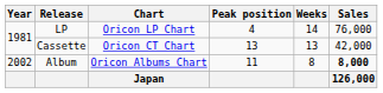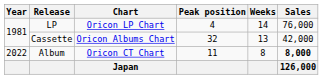 <table class="sortable wikitable" style="text-align:center">
 <tr>
 <th>Year</th>
 <th>Release</th>
 <th>Chart</th>
 <th>Peak position</th>
 <th>Weeks</th>
 <th>Sales</th>
 </tr>
 <tr>
 <td rowspan="2">1981</td>
 <td>LP</td>
 <td><a href='#'>Oricon LP Chart</a></td>
 <td>4</td>
 <td>14</td>
 <td>76,000</td>
 </tr>
 <tr>
 <td>Cassette</td>
-<td><a href='#'>Oricon CT Chart</a></td>
-<td>13</td>
+<td><a href='#'>Oricon Albums Chart</a></td>
+<td>32</td>
 <td>13</td>
 <td>42,000</td>
 </tr>
 <tr>
-<td>2002</td>
+<td>2022</td>
 <td>Album</td>
-<td><a href='#'>Oricon Albums Chart</a></td>
+<td><a href='#'>Oricon CT Chart</a></td>
 <td>11</td>
 <td>8</td>
 <td><strong>8,000</strong></td>
 </tr>
 <tr>
 <th></th>
 <th></th>
 <th>Japan</th>
 <th></th>
 <th></th>
 <th>126,000</th>
 </tr>
 </table>
